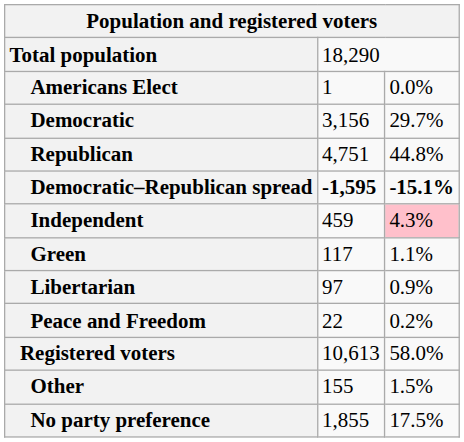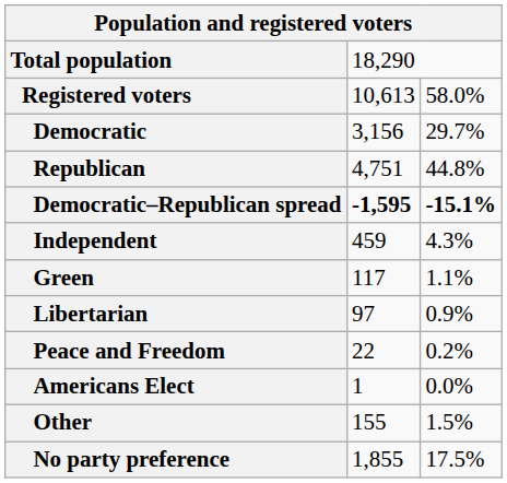 <table class="wikitable collapsible collapsed">
 <tr>
 <th colspan="3">Population and registered voters</th>
 </tr>
 <tr>
 <th scope="row" style="text-align: left;">Total population</th>
 <td colspan="2">18,290</td>
 </tr>
 <tr>
-<th scope="row" style="text-align: left;">    Americans Elect</th>
-<td>1</td>
-<td>0.0%</td>
+<th scope="row" style="text-align: left;">  Registered voters</th>
+<td>10,613</td>
+<td>58.0%</td>
 </tr>
 <tr>
 <th scope="row" style="text-align: left;">    Democratic</th>
 <td>3,156</td>
 <td>29.7%</td>
 </tr>
 <tr>
 <th scope="row" style="text-align: left;">    Republican</th>
 <td>4,751</td>
 <td>44.8%</td>
 </tr>
 <tr>
 <th scope="row" style="text-align: left;">    Democratic–Republican spread</th>
 <td><span><strong>-1,595</strong></span></td>
 <td><span><strong>-15.1%</strong></span></td>
 </tr>
 <tr>
 <th scope="row" style="text-align: left;">    Independent</th>
 <td>459</td>
-<td style="background: pink;">4.3%</td>
+<td>4.3%</td>
 </tr>
 <tr>
 <th scope="row" style="text-align: left;">    Green</th>
 <td>117</td>
 <td>1.1%</td>
 </tr>
 <tr>
 <th scope="row" style="text-align: left;">    Libertarian</th>
 <td>97</td>
 <td>0.9%</td>
 </tr>
 <tr>
 <th scope="row" style="text-align: left;">    Peace and Freedom</th>
 <td>22</td>
 <td>0.2%</td>
 </tr>
 <tr>
-<th scope="row" style="text-align: left;">  Registered voters</th>
-<td>10,613</td>
-<td>58.0%</td>
+<th scope="row" style="text-align: left;">    Americans Elect</th>
+<td>1</td>
+<td>0.0%</td>
 </tr>
 <tr>
 <th scope="row" style="text-align: left;">    Other</th>
 <td>155</td>
 <td>1.5%</td>
 </tr>
 <tr>
 <th scope="row" style="text-align: left;">    No party preference</th>
 <td>1,855</td>
 <td>17.5%</td>
 </tr>
 </table>
